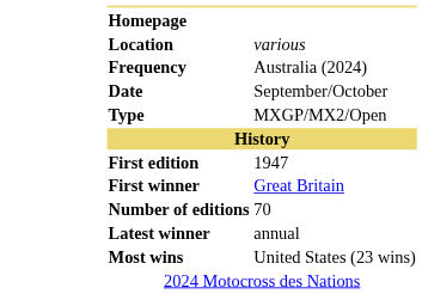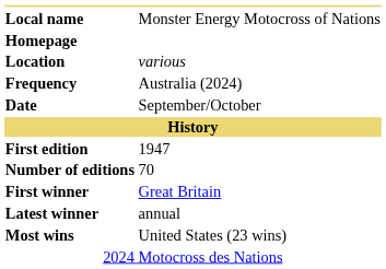 <table class="toccolours" style="float: right; margin: 0 0 1em 1em;">
 <tr>
 <th colspan="2"><br></th>
 </tr>
 <tr>
 <th colspan="2" style="background:#ECD872;"></th>
+</tr>
+<tr>
+<td><strong>Local name</strong></td>
+<td>Monster Energy Motocross of Nations</td>
 </tr>
 <tr>
 <td><strong>Homepage</strong></td>
 <td></td>
 </tr>
 <tr>
 <td><strong>Location</strong></td>
 <td><em>various</em></td>
 </tr>
 <tr>
 <td><strong>Frequency</strong></td>
 <td>Australia (2024)</td>
 </tr>
 <tr>
 <td><strong>Date</strong></td>
 <td>September/October</td>
 </tr>
-<tr>
-<td><strong>Type</strong></td>
-<td>MXGP/MX2/Open</td>
-</tr>
 <tr Tony Rominger>
 <th colspan="2" style="background:#ECD872;">History</th>
 </tr>
 <tr>
 <td><strong>First edition</strong></td>
 <td>1947</td>
 </tr>
 <tr>
+<td><strong>Number of editions</strong></td>
+<td>70</td>
+</tr>
+<tr>
 <td><strong>First winner</strong></td>
 <td><a href='#'>Great Britain</a></td>
-</tr>
-<tr>
-<td><strong>Number of editions</strong></td>
-<td>70</td>
 </tr>
 <tr>
 <td><strong>Latest winner</strong></td>
 <td>annual</td>
 </tr>
 <tr>
 <td valign=top><strong>Most wins</strong></td>
 <td>United States (23 wins)</td>
 </tr>
 <tr>
 <td colspan="2" align=center> <a href='#'>2024 Motocross des Nations</a></td>
 </tr>
 </table>
